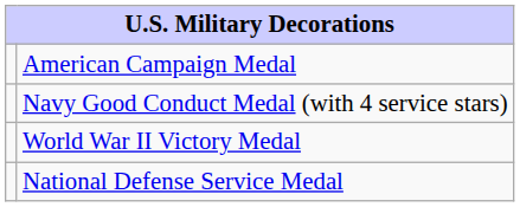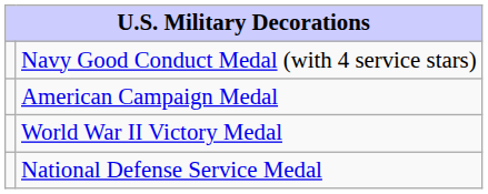 <table class="wikitable">
 <tr style="background:#ccf; text-align:center;">
 <td colspan=2><strong>U.S. Military Decorations</strong></td>
 </tr>
 <tr>
 <td></td>
-<td><a href='#'>American Campaign Medal</a></td>
+<td><a href='#'>Navy Good Conduct Medal</a> (with 4 service stars)</td>
 </tr>
 <tr>
 <td></td>
-<td><a href='#'>Navy Good Conduct Medal</a> (with 4 service stars)</td>
+<td><a href='#'>American Campaign Medal</a></td>
 </tr>
 <tr>
 <td></td>
 <td><a href='#'>World War II Victory Medal</a></td>
 </tr>
 <tr>
 <td></td>
 <td><a href='#'>National Defense Service Medal</a></td>
 </tr>
 </table>
